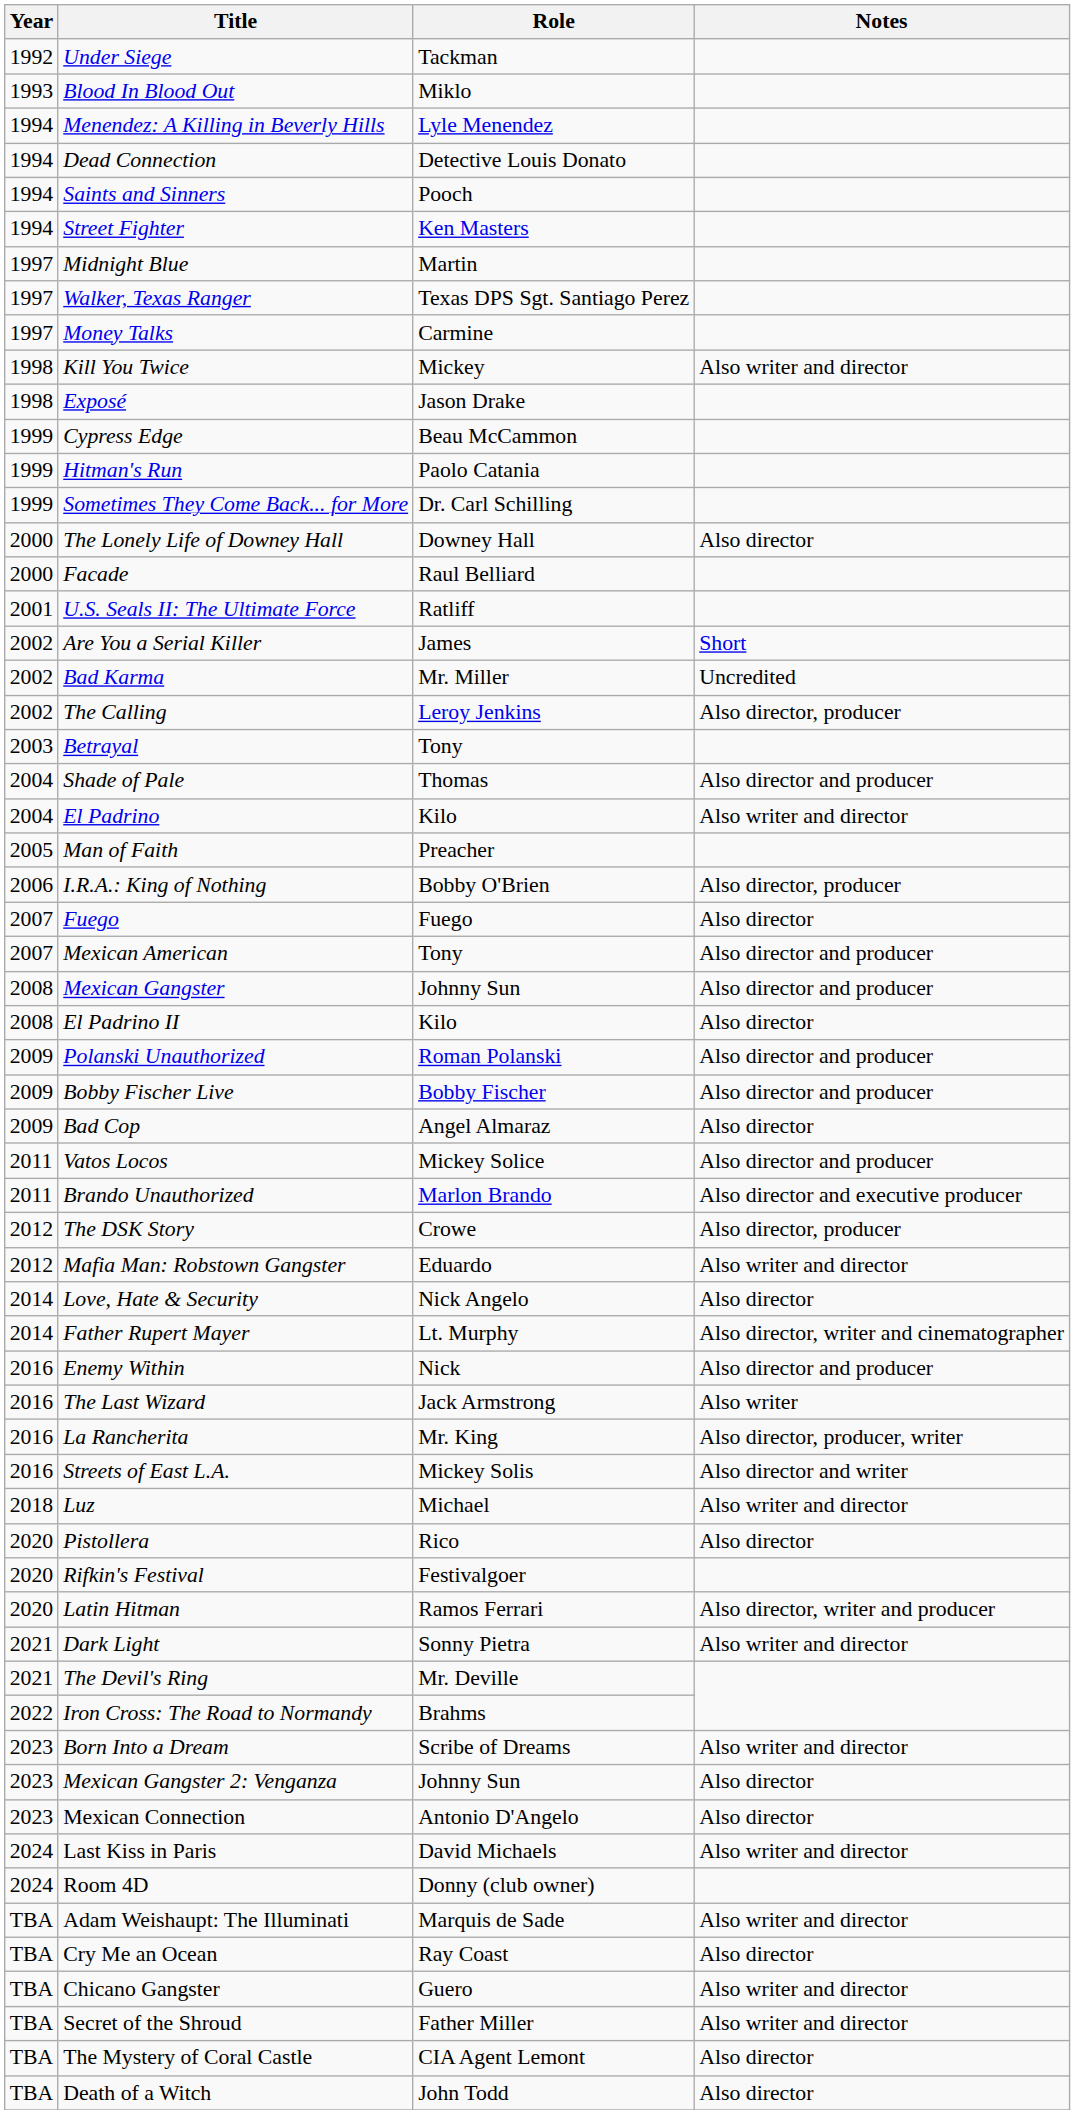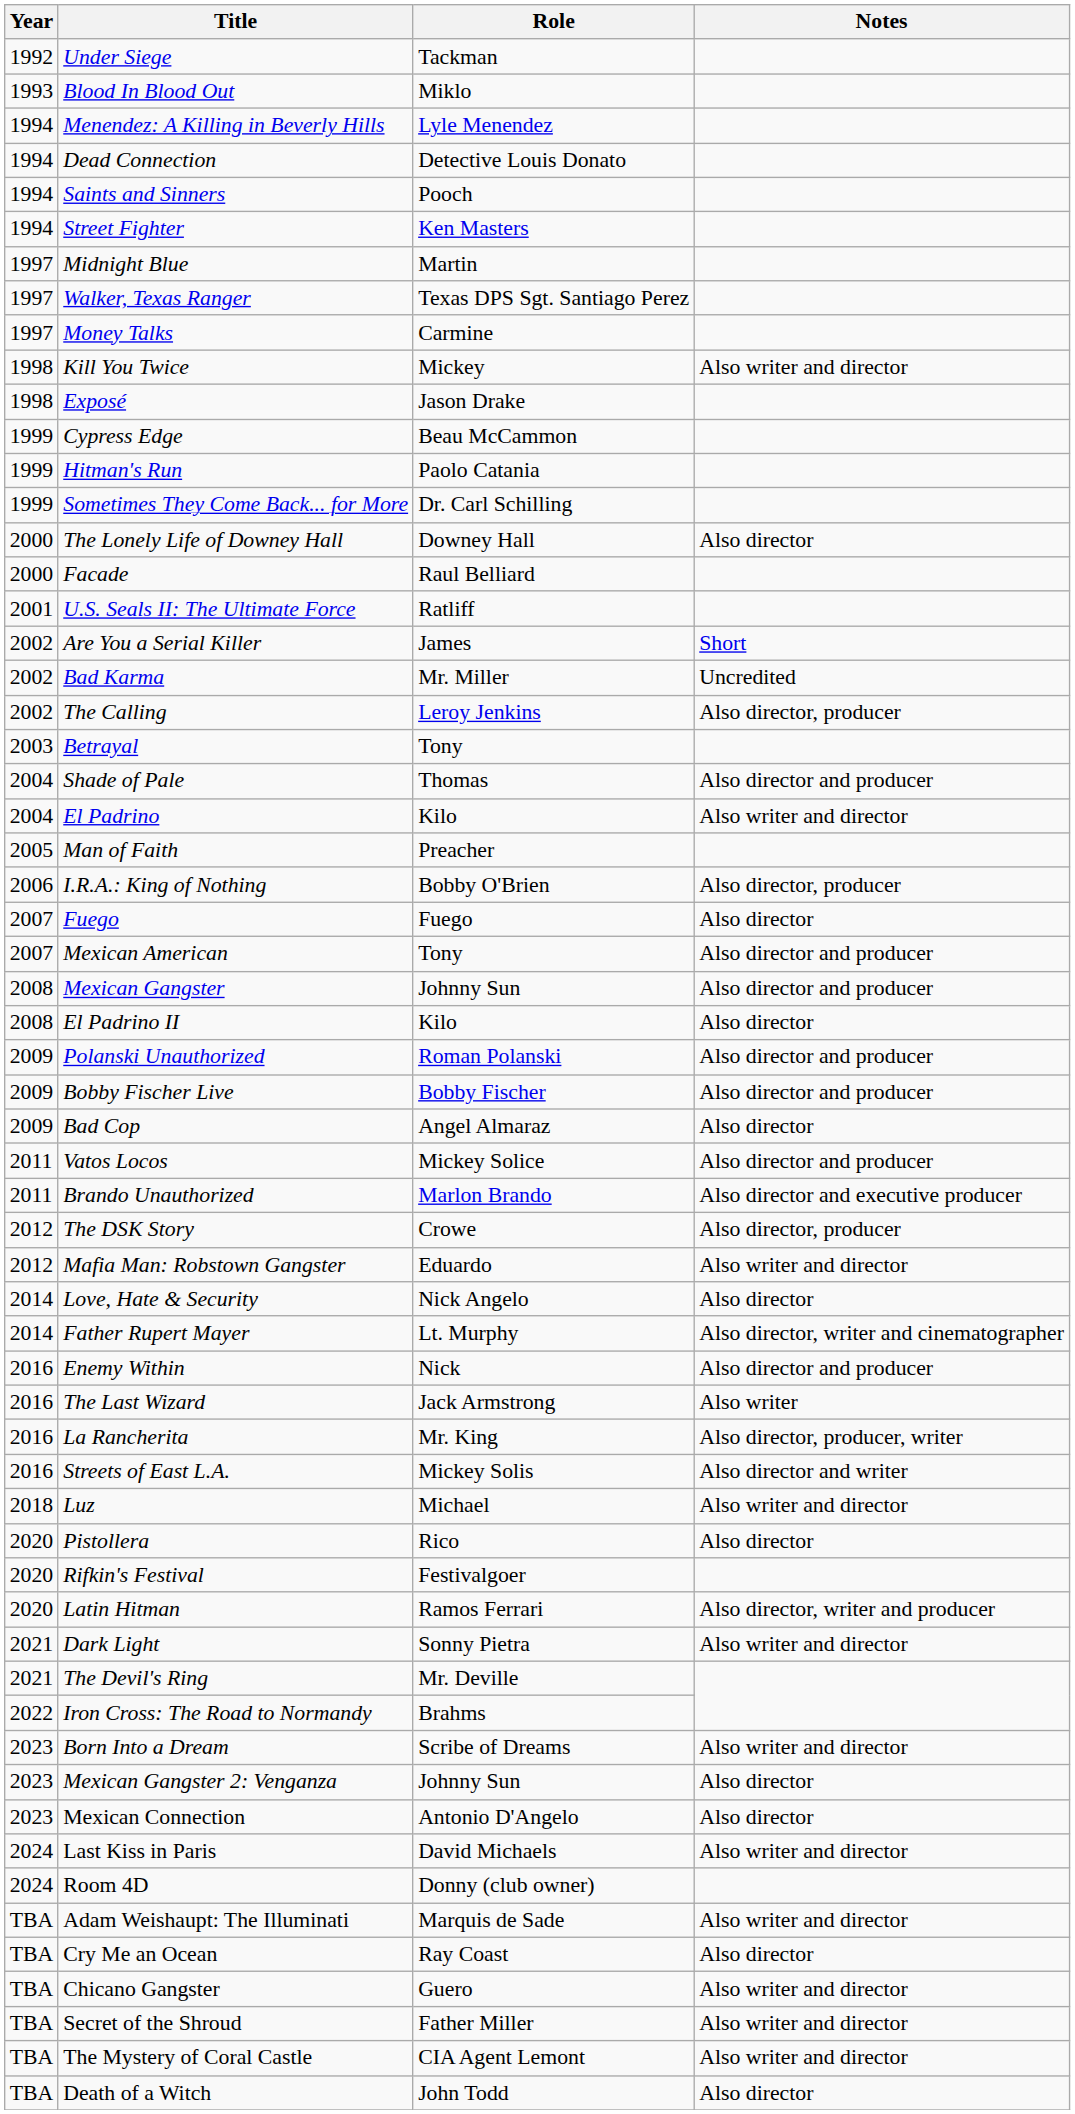 <table class="wikitable">
 <tr>
 <th>Year</th>
 <th>Title</th>
 <th>Role</th>
 <th>Notes</th>
 </tr>
 <tr>
 <td>1992</td>
 <td><em><a href='#'>Under Siege</a></em></td>
 <td>Tackman</td>
 <td></td>
 </tr>
 <tr>
 <td>1993</td>
 <td><em><a href='#'>Blood In Blood Out</a></em></td>
 <td>Miklo</td>
 <td></td>
 </tr>
 <tr>
 <td>1994</td>
 <td><em><a href='#'>Menendez: A Killing in Beverly Hills</a></em></td>
 <td><a href='#'>Lyle Menendez</a></td>
 <td></td>
 </tr>
 <tr>
 <td>1994</td>
 <td><em>Dead Connection</em></td>
 <td>Detective Louis Donato</td>
 <td></td>
 </tr>
 <tr>
 <td>1994</td>
 <td><em><a href='#'>Saints and Sinners</a></em></td>
 <td>Pooch</td>
 <td></td>
 </tr>
 <tr>
 <td>1994</td>
 <td><em><a href='#'>Street Fighter</a></em></td>
 <td><a href='#'>Ken Masters</a></td>
 <td></td>
 </tr>
 <tr>
 <td>1997</td>
 <td><em>Midnight Blue</em></td>
 <td>Martin</td>
 <td></td>
 </tr>
 <tr>
 <td>1997</td>
 <td><em><a href='#'>Walker, Texas Ranger</a></em></td>
 <td>Texas DPS Sgt. Santiago Perez</td>
 <td></td>
 </tr>
 <tr>
 <td>1997</td>
 <td><em><a href='#'>Money Talks</a></em></td>
 <td>Carmine</td>
 <td></td>
 </tr>
 <tr>
 <td>1998</td>
 <td><em>Kill You Twice</em></td>
 <td>Mickey</td>
 <td>Also writer and director</td>
 </tr>
 <tr>
 <td>1998</td>
 <td><em><a href='#'>Exposé</a></em></td>
 <td>Jason Drake</td>
 <td></td>
 </tr>
 <tr>
 <td>1999</td>
 <td><em>Cypress Edge</em></td>
 <td>Beau McCammon</td>
 <td></td>
 </tr>
 <tr>
 <td>1999</td>
 <td><em><a href='#'>Hitman's Run</a></em></td>
 <td>Paolo Catania</td>
 <td></td>
 </tr>
 <tr>
 <td>1999</td>
 <td><em><a href='#'>Sometimes They Come Back... for More</a></em></td>
 <td>Dr. Carl Schilling</td>
 <td></td>
 </tr>
 <tr>
 <td>2000</td>
 <td><em>The Lonely Life of Downey Hall</em></td>
 <td>Downey Hall</td>
 <td>Also director</td>
 </tr>
 <tr>
 <td>2000</td>
 <td><em>Facade</em></td>
 <td>Raul Belliard</td>
 <td></td>
 </tr>
 <tr>
 <td>2001</td>
 <td><em><a href='#'>U.S. Seals II: The Ultimate Force</a></em></td>
 <td>Ratliff</td>
 <td></td>
 </tr>
 <tr>
 <td>2002</td>
 <td><em>Are You a Serial Killer</em></td>
 <td>James</td>
 <td><a href='#'>Short</a></td>
 </tr>
 <tr>
 <td>2002</td>
 <td><em><a href='#'>Bad Karma</a></em></td>
 <td>Mr. Miller</td>
 <td>Uncredited</td>
 </tr>
 <tr>
 <td>2002</td>
 <td><em>The Calling</em></td>
 <td><a href='#'>Leroy Jenkins</a></td>
 <td>Also director, producer</td>
 </tr>
 <tr>
 <td>2003</td>
 <td><em><a href='#'>Betrayal</a></em></td>
 <td>Tony</td>
 <td></td>
 </tr>
 <tr>
 <td>2004</td>
 <td><em>Shade of Pale</em></td>
 <td>Thomas</td>
 <td>Also director and producer</td>
 </tr>
 <tr>
 <td>2004</td>
 <td><em><a href='#'>El Padrino</a></em></td>
 <td>Kilo</td>
 <td>Also writer and director</td>
 </tr>
 <tr>
 <td>2005</td>
 <td><em>Man of Faith</em></td>
 <td>Preacher</td>
 <td></td>
 </tr>
 <tr>
 <td>2006</td>
 <td><em>I.R.A.: King of Nothing</em></td>
 <td>Bobby O'Brien</td>
 <td>Also director, producer</td>
 </tr>
 <tr>
 <td>2007</td>
 <td><em><a href='#'>Fuego</a></em></td>
 <td>Fuego</td>
 <td>Also director</td>
 </tr>
 <tr>
 <td>2007</td>
 <td><em>Mexican American</em></td>
 <td>Tony</td>
 <td>Also director and producer</td>
 </tr>
 <tr>
 <td>2008</td>
 <td><em><a href='#'>Mexican Gangster</a></em></td>
 <td>Johnny Sun</td>
 <td>Also director and producer</td>
 </tr>
 <tr>
 <td>2008</td>
 <td><em>El Padrino II</em></td>
 <td>Kilo</td>
 <td>Also director</td>
 </tr>
 <tr>
 <td>2009</td>
 <td><em><a href='#'>Polanski Unauthorized</a></em></td>
 <td><a href='#'>Roman Polanski</a></td>
 <td>Also director and producer</td>
 </tr>
 <tr>
 <td>2009</td>
 <td><em>Bobby Fischer Live</em></td>
 <td><a href='#'>Bobby Fischer</a></td>
 <td>Also director and producer</td>
 </tr>
 <tr>
 <td>2009</td>
 <td><em>Bad Cop</em></td>
 <td>Angel Almaraz</td>
 <td>Also director</td>
 </tr>
 <tr>
 <td>2011</td>
 <td><em>Vatos Locos</em></td>
 <td>Mickey Solice</td>
 <td>Also director and producer</td>
 </tr>
 <tr>
 <td>2011</td>
 <td><em>Brando Unauthorized</em></td>
 <td><a href='#'>Marlon Brando</a></td>
 <td>Also director and executive producer</td>
 </tr>
 <tr>
 <td>2012</td>
 <td><em>The DSK Story</em></td>
 <td>Crowe</td>
 <td>Also director, producer</td>
 </tr>
 <tr>
 <td>2012</td>
 <td><em>Mafia Man: Robstown Gangster</em></td>
 <td>Eduardo</td>
 <td>Also writer and director</td>
 </tr>
 <tr>
 <td>2014</td>
 <td><em>Love, Hate & Security</em></td>
 <td>Nick Angelo</td>
 <td>Also director</td>
 </tr>
 <tr>
 <td>2014</td>
 <td><em>Father Rupert Mayer</em></td>
 <td>Lt. Murphy</td>
 <td>Also director, writer and cinematographer</td>
 </tr>
 <tr>
 <td>2016</td>
 <td><em>Enemy Within</em></td>
 <td>Nick</td>
 <td>Also director and producer</td>
 </tr>
 <tr>
 <td>2016</td>
 <td><em>The Last Wizard </em></td>
 <td>Jack Armstrong</td>
 <td>Also writer</td>
 </tr>
 <tr>
 <td>2016</td>
 <td><em>La Rancherita</em></td>
 <td>Mr. King</td>
 <td>Also director, producer, writer</td>
 </tr>
 <tr>
 <td>2016</td>
 <td><em>Streets of East L.A.</em></td>
 <td>Mickey Solis</td>
 <td>Also director and writer</td>
 </tr>
 <tr>
 <td>2018</td>
 <td><em> Luz </em></td>
 <td>Michael</td>
 <td>Also writer and director</td>
 </tr>
 <tr>
 <td>2020</td>
 <td><em>Pistollera</em></td>
 <td>Rico</td>
 <td>Also director</td>
 </tr>
 <tr>
 <td>2020</td>
 <td><em>Rifkin's Festival</em></td>
 <td>Festivalgoer</td>
 </tr>
 <tr>
 <td>2020</td>
 <td><em>Latin Hitman</em></td>
 <td>Ramos Ferrari</td>
 <td>Also director, writer and producer</td>
 </tr>
 <tr>
 <td>2021</td>
 <td><em>Dark Light</em></td>
 <td>Sonny Pietra</td>
 <td>Also writer and director</td>
 </tr>
 <tr>
 <td>2021</td>
 <td><em>The Devil's Ring</em></td>
 <td>Mr. Deville</td>
 </tr>
 <tr>
 <td>2022</td>
 <td><em>Iron Cross: The Road to Normandy</em></td>
 <td>Brahms</td>
 </tr>
 <tr>
 <td>2023</td>
 <td><em>Born Into a Dream</em></td>
 <td>Scribe of Dreams</td>
 <td>Also writer and director</td>
 </tr>
 <tr>
 <td>2023</td>
 <td><em>Mexican Gangster 2: Venganza</td>
 <td>Johnny Sun</td>
 <td>Also director</td>
 </tr>
 <tr>
 <td>2023</td>
 <td></em>Mexican Connection<em></td>
 <td>Antonio D'Angelo</td>
 <td>Also director</td>
 </tr>
 <tr>
 <td>2024</td>
 <td></em>Last Kiss in Paris<em></td>
 <td>David Michaels</td>
 <td>Also writer and director</td>
 </tr>
 <tr>
 <td>2024</td>
 <td></em>Room 4D<em></td>
 <td>Donny (club owner)</td>
 </tr>
 <tr>
 <td>TBA</td>
 <td></em>Adam Weishaupt: The Illuminati<em></td>
 <td>Marquis de Sade</td>
 <td>Also writer and director</td>
 </tr>
 <tr>
 <td>TBA</td>
 <td></em>Cry Me an Ocean<em></td>
 <td>Ray Coast</td>
 <td>Also director</td>
 </tr>
 <tr>
 <td>TBA</td>
 <td></em>Chicano Gangster<em></td>
 <td>Guero</td>
 <td>Also writer and director</td>
 </tr>
 <tr>
 <td>TBA</td>
 <td></em>Secret of the Shroud<em></td>
 <td>Father Miller</td>
 <td>Also writer and director</td>
 </tr>
 <tr>
 <td>TBA</td>
 <td></em>The Mystery of Coral Castle<em></td>
 <td>CIA Agent Lemont</td>
-<td>Also director</td>
+<td>Also writer and director</td>
 </tr>
 <tr>
 <td>TBA</td>
 <td></em>Death of a Witch<em></td>
 <td>John Todd</td>
 <td>Also director</td>
 </tr>
 </table>
